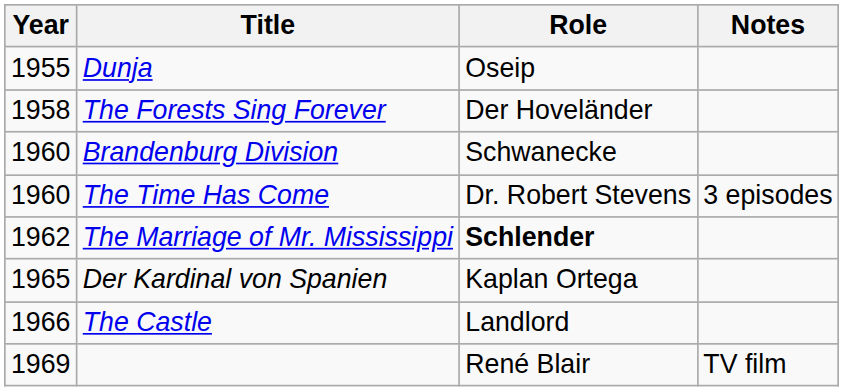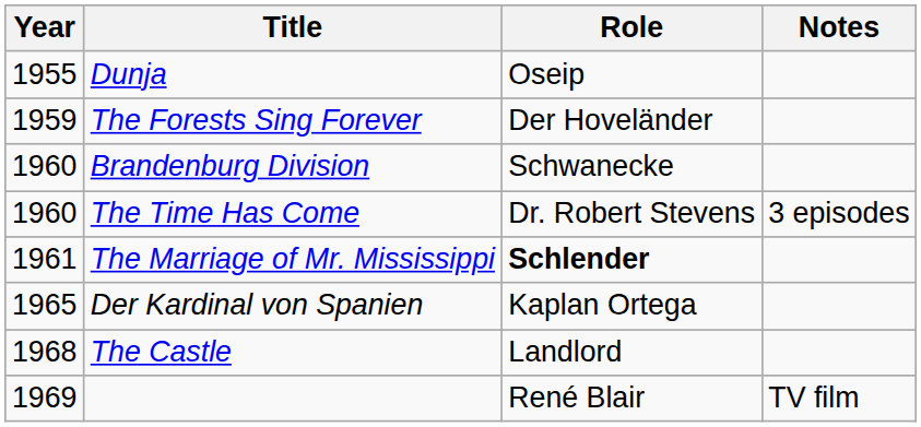 <table class="wikitable">
 <tr>
 <th>Year</th>
 <th>Title</th>
 <th>Role</th>
 <th>Notes</th>
 </tr>
 <tr>
 <td>1955</td>
 <td><em><a href='#'>Dunja</a></em></td>
 <td>Oseip</td>
 <td></td>
 </tr>
 <tr>
-<td>1958</td>
+<td>1959</td>
 <td><em><a href='#'>The Forests Sing Forever</a></em></td>
 <td>Der Hoveländer</td>
 <td></td>
 </tr>
 <tr>
 <td>1960</td>
 <td><em><a href='#'>Brandenburg Division</a></em></td>
 <td>Schwanecke</td>
 <td></td>
 </tr>
 <tr>
 <td>1960</td>
 <td><em><a href='#'>The Time Has Come</a></em></td>
 <td>Dr. Robert Stevens</td>
 <td>3 episodes</td>
 </tr>
 <tr>
-<td>1962</td>
+<td>1961</td>
 <td><em><a href='#'>The Marriage of Mr. Mississippi</a></em></td>
 <td><strong>Schlender</strong></td>
 <td></td>
 </tr>
 <tr>
 <td>1965</td>
 <td><em>Der Kardinal von Spanien</em></td>
 <td>Kaplan Ortega</td>
 <td></td>
 </tr>
 <tr>
-<td>1966</td>
+<td>1968</td>
 <td><em><a href='#'>The Castle</a></em></td>
 <td>Landlord</td>
 <td></td>
 </tr>
 <tr>
 <td>1969</td>
 <td><em></em></td>
 <td>René Blair</td>
 <td>TV film</td>
 </tr>
 </table>
